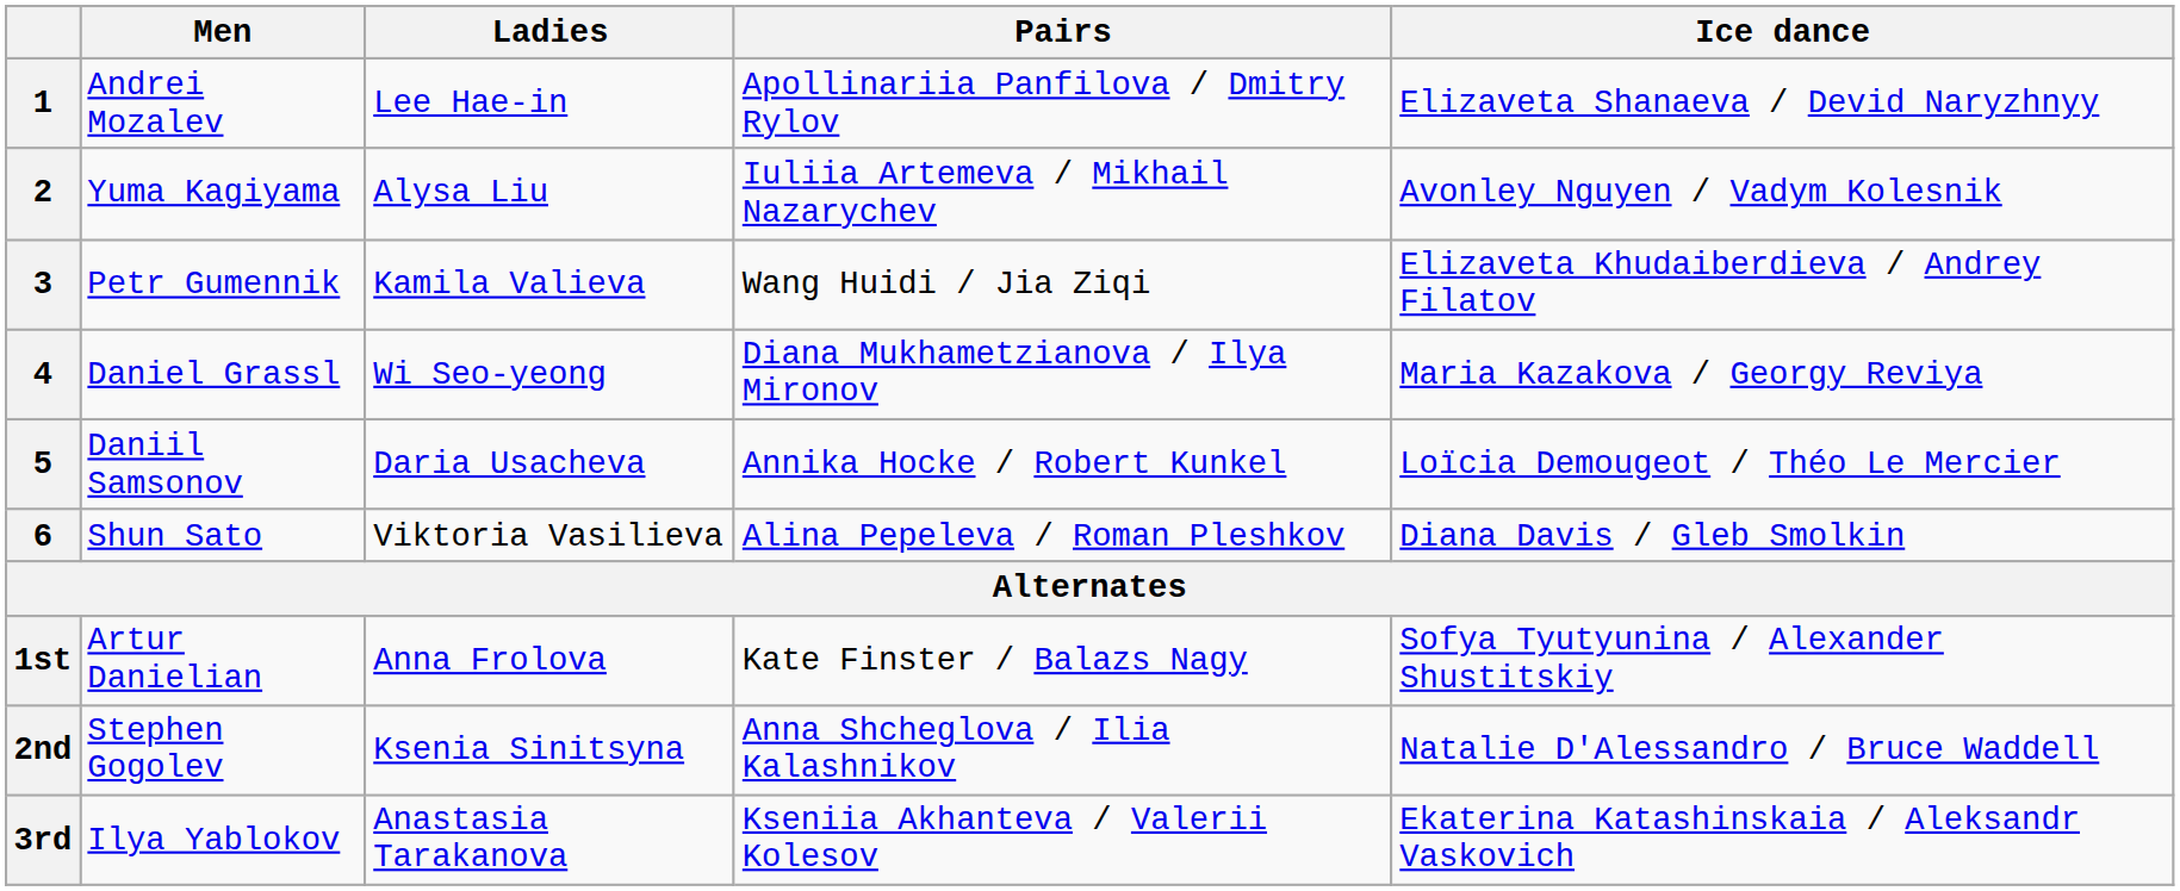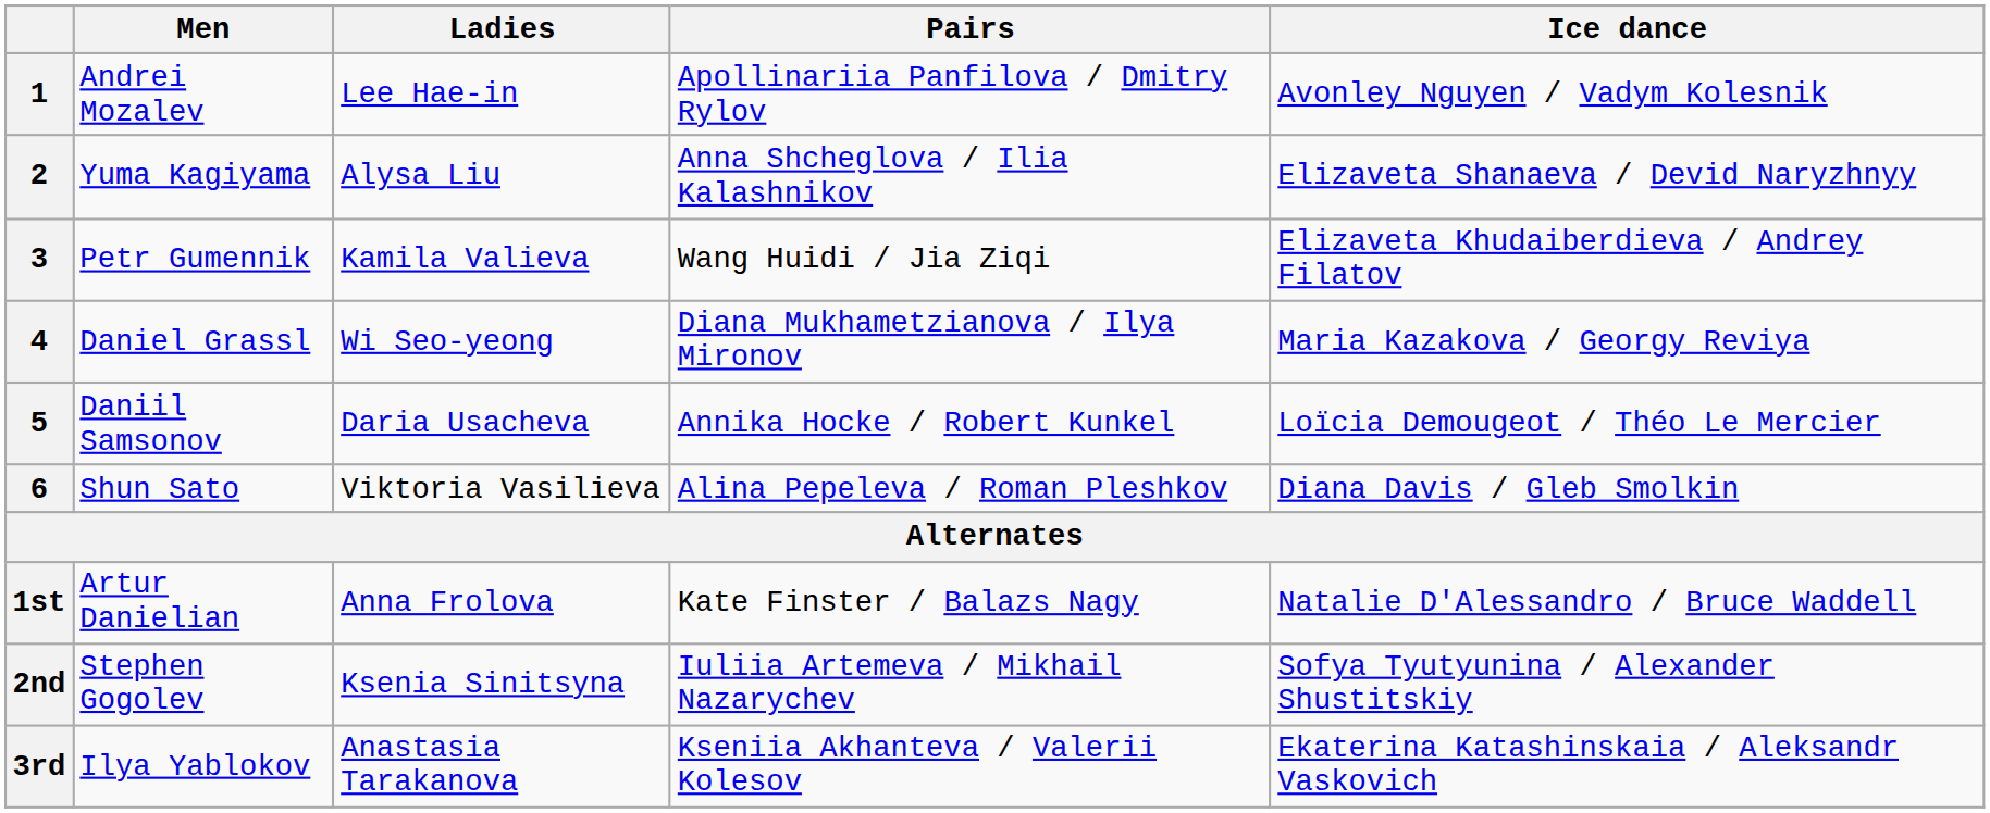 <table class="wikitable">
 <tr>
 <th></th>
 <th>Men</th>
 <th>Ladies</th>
 <th>Pairs</th>
 <th>Ice dance</th>
 </tr>
 <tr>
 <th>1</th>
 <td> <a href='#'>Andrei Mozalev</a></td>
 <td> <a href='#'>Lee Hae-in</a></td>
 <td> <a href='#'>Apollinariia Panfilova</a> / <a href='#'>Dmitry Rylov</a></td>
-<td> <a href='#'>Elizaveta Shanaeva</a> / <a href='#'>Devid Naryzhnyy</a></td>
+<td> <a href='#'>Avonley Nguyen</a> / <a href='#'>Vadym Kolesnik</a></td>
 </tr>
 <tr>
 <th>2</th>
 <td> <a href='#'>Yuma Kagiyama</a></td>
 <td> <a href='#'>Alysa Liu</a></td>
-<td> <a href='#'>Iuliia Artemeva</a> / <a href='#'>Mikhail Nazarychev</a></td>
-<td> <a href='#'>Avonley Nguyen</a> / <a href='#'>Vadym Kolesnik</a></td>
+<td> <a href='#'>Anna Shcheglova</a> / <a href='#'>Ilia Kalashnikov</a></td>
+<td> <a href='#'>Elizaveta Shanaeva</a> / <a href='#'>Devid Naryzhnyy</a></td>
 </tr>
 <tr>
 <th>3</th>
 <td> <a href='#'>Petr Gumennik</a></td>
 <td> <a href='#'>Kamila Valieva</a></td>
 <td> Wang Huidi / Jia Ziqi</td>
 <td> <a href='#'>Elizaveta Khudaiberdieva</a> / <a href='#'>Andrey Filatov</a></td>
 </tr>
 <tr>
 <th>4</th>
 <td> <a href='#'>Daniel Grassl</a></td>
 <td> <a href='#'>Wi Seo-yeong</a></td>
 <td> <a href='#'>Diana Mukhametzianova</a> / <a href='#'>Ilya Mironov</a></td>
 <td> <a href='#'>Maria Kazakova</a> / <a href='#'>Georgy Reviya</a></td>
 </tr>
 <tr>
 <th>5</th>
 <td> <a href='#'>Daniil Samsonov</a></td>
 <td> <a href='#'>Daria Usacheva</a></td>
 <td> <a href='#'>Annika Hocke</a> / <a href='#'>Robert Kunkel</a></td>
 <td> <a href='#'>Loïcia Demougeot</a> / <a href='#'>Théo Le Mercier</a></td>
 </tr>
 <tr>
 <th>6</th>
 <td> <a href='#'>Shun Sato</a></td>
 <td> Viktoria Vasilieva</td>
 <td> <a href='#'>Alina Pepeleva</a> / <a href='#'>Roman Pleshkov</a></td>
 <td> <a href='#'>Diana Davis</a> / <a href='#'>Gleb Smolkin</a></td>
 </tr>
 <tr>
 <th colspan=5 align=center>Alternates</th>
 </tr>
 <tr>
 <th>1st</th>
 <td> <a href='#'>Artur Danielian</a></td>
 <td> <a href='#'>Anna Frolova</a></td>
 <td> Kate Finster / <a href='#'>Balazs Nagy</a></td>
-<td> <a href='#'>Sofya Tyutyunina</a> / <a href='#'>Alexander Shustitskiy</a></td>
+<td> <a href='#'>Natalie D'Alessandro</a> / <a href='#'>Bruce Waddell</a></td>
 </tr>
 <tr>
 <th>2nd</th>
 <td> <a href='#'>Stephen Gogolev</a></td>
 <td> <a href='#'>Ksenia Sinitsyna</a></td>
-<td> <a href='#'>Anna Shcheglova</a> / <a href='#'>Ilia Kalashnikov</a></td>
-<td> <a href='#'>Natalie D'Alessandro</a> / <a href='#'>Bruce Waddell</a></td>
+<td> <a href='#'>Iuliia Artemeva</a> / <a href='#'>Mikhail Nazarychev</a></td>
+<td> <a href='#'>Sofya Tyutyunina</a> / <a href='#'>Alexander Shustitskiy</a></td>
 </tr>
 <tr>
 <th>3rd</th>
 <td> <a href='#'>Ilya Yablokov</a></td>
 <td> <a href='#'>Anastasia Tarakanova</a></td>
 <td> <a href='#'>Kseniia Akhanteva</a> / <a href='#'>Valerii Kolesov</a></td>
 <td> <a href='#'>Ekaterina Katashinskaia</a> / <a href='#'>Aleksandr Vaskovich</a></td>
 </tr>
 </table>
